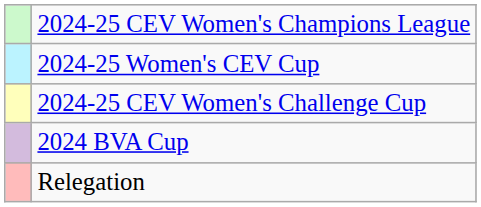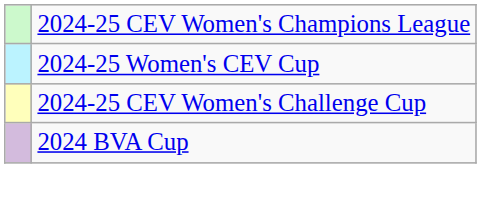 <table class="wikitable"style="text-align:left">
 <tr>
 <td width=10px bgcolor=#CCF9CC></td>
 <td><a href='#'>2024-25 CEV Women's Champions League</a></td>
 </tr>
 <tr>
 <td width=10px bgcolor=#BBF3FF></td>
 <td><a href='#'>2024-25 Women's CEV Cup</a></td>
 </tr>
 <tr>
 <td width=10px bgcolor=#FFFFBB></td>
 <td><a href='#'>2024-25 CEV Women's Challenge Cup</a></td>
 </tr>
 <tr>
 <td width=10px bgcolor=#D3BBDD></td>
 <td><a href='#'>2024 BVA Cup</a></td>
 </tr>
-<tr>
-<td width=10px bgcolor=#FFBBBB></td>
-<td>Relegation</td>
-</tr>
 </table>
